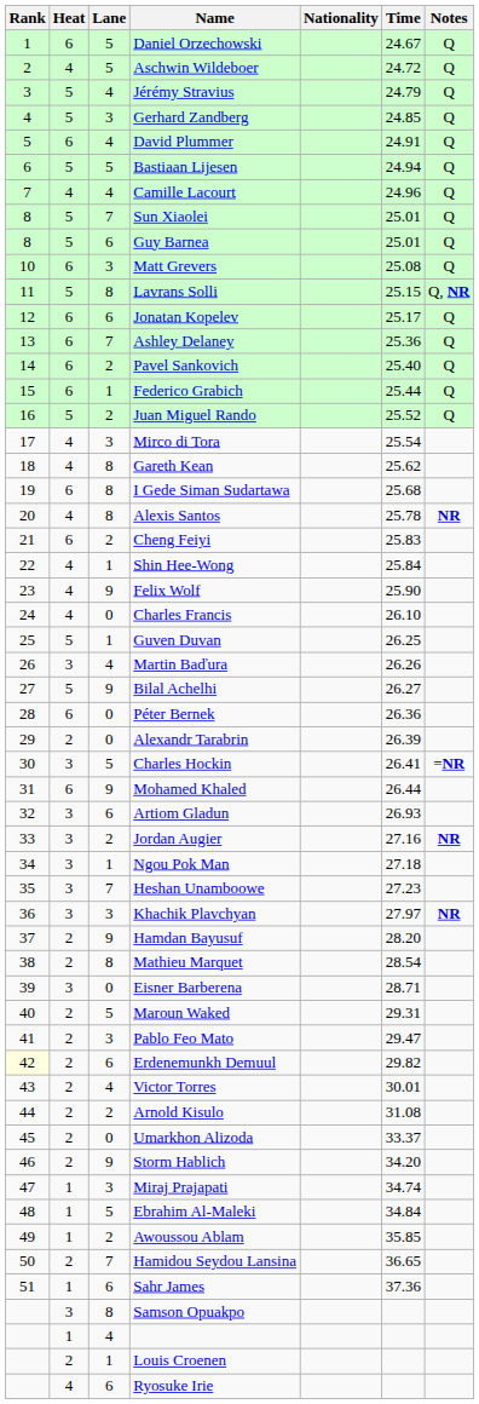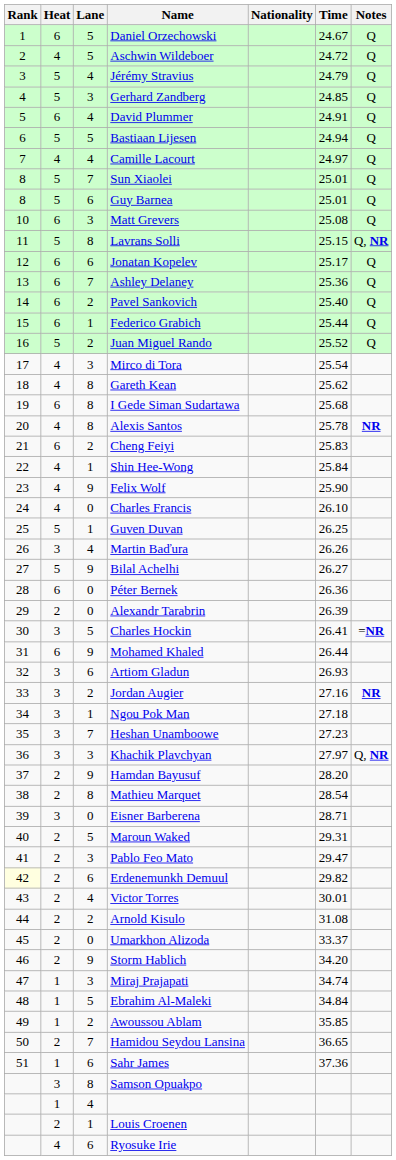 <table class="wikitable sortable" style="text-align:center">
 <tr>
 <th>Rank</th>
 <th>Heat</th>
 <th>Lane</th>
 <th>Name</th>
 <th>Nationality</th>
 <th>Time</th>
 <th>Notes</th>
 </tr>
 <tr bgcolor=#ccffcc>
 <td>1</td>
 <td>6</td>
 <td>5</td>
 <td align=left><a href='#'>Daniel Orzechowski</a></td>
 <td align=left></td>
 <td>24.67</td>
 <td>Q</td>
 </tr>
 <tr bgcolor=#ccffcc>
 <td>2</td>
 <td>4</td>
 <td>5</td>
 <td align=left><a href='#'>Aschwin Wildeboer</a></td>
 <td align=left></td>
 <td>24.72</td>
 <td>Q</td>
 </tr>
 <tr bgcolor=#ccffcc>
 <td>3</td>
 <td>5</td>
 <td>4</td>
 <td align=left><a href='#'>Jérémy Stravius</a></td>
 <td align=left></td>
 <td>24.79</td>
 <td>Q</td>
 </tr>
 <tr bgcolor=#ccffcc>
 <td>4</td>
 <td>5</td>
 <td>3</td>
 <td align=left><a href='#'>Gerhard Zandberg</a></td>
 <td align=left></td>
 <td>24.85</td>
 <td>Q</td>
 </tr>
 <tr bgcolor=#ccffcc>
 <td>5</td>
 <td>6</td>
 <td>4</td>
 <td align=left><a href='#'>David Plummer</a></td>
 <td align=left></td>
 <td>24.91</td>
 <td>Q</td>
 </tr>
 <tr bgcolor=#ccffcc>
 <td>6</td>
 <td>5</td>
 <td>5</td>
 <td align=left><a href='#'>Bastiaan Lijesen</a></td>
 <td align=left></td>
 <td>24.94</td>
 <td>Q</td>
 </tr>
 <tr bgcolor=#ccffcc>
 <td>7</td>
 <td>4</td>
 <td>4</td>
 <td align=left><a href='#'>Camille Lacourt</a></td>
 <td align=left></td>
-<td>24.96</td>
+<td>24.97</td>
 <td>Q</td>
 </tr>
 <tr bgcolor=#ccffcc>
 <td>8</td>
 <td>5</td>
 <td>7</td>
 <td align=left><a href='#'>Sun Xiaolei</a></td>
 <td align=left></td>
 <td>25.01</td>
 <td>Q</td>
 </tr>
 <tr bgcolor=#ccffcc>
 <td>8</td>
 <td>5</td>
 <td>6</td>
 <td align=left><a href='#'>Guy Barnea</a></td>
 <td align=left></td>
 <td>25.01</td>
 <td>Q</td>
 </tr>
 <tr bgcolor=#ccffcc>
 <td>10</td>
 <td>6</td>
 <td>3</td>
 <td align=left><a href='#'>Matt Grevers</a></td>
 <td align=left></td>
 <td>25.08</td>
 <td>Q</td>
 </tr>
 <tr bgcolor=#ccffcc>
 <td>11</td>
 <td>5</td>
 <td>8</td>
 <td align=left><a href='#'>Lavrans Solli</a></td>
 <td align=left></td>
 <td>25.15</td>
 <td>Q, <strong><a href='#'>NR</a></strong></td>
 </tr>
 <tr bgcolor=#ccffcc>
 <td>12</td>
 <td>6</td>
 <td>6</td>
 <td align=left><a href='#'>Jonatan Kopelev</a></td>
 <td align=left></td>
 <td>25.17</td>
 <td>Q</td>
 </tr>
 <tr bgcolor=#ccffcc>
 <td>13</td>
 <td>6</td>
 <td>7</td>
 <td align=left><a href='#'>Ashley Delaney</a></td>
 <td align=left></td>
 <td>25.36</td>
 <td>Q</td>
 </tr>
 <tr bgcolor=#ccffcc>
 <td>14</td>
 <td>6</td>
 <td>2</td>
 <td align=left><a href='#'>Pavel Sankovich</a></td>
 <td align=left></td>
 <td>25.40</td>
 <td>Q</td>
 </tr>
 <tr bgcolor=#ccffcc>
 <td>15</td>
 <td>6</td>
 <td>1</td>
 <td align=left><a href='#'>Federico Grabich</a></td>
 <td align=left></td>
 <td>25.44</td>
 <td>Q</td>
 </tr>
 <tr bgcolor=#ccffcc>
 <td>16</td>
 <td>5</td>
 <td>2</td>
 <td align=left><a href='#'>Juan Miguel Rando</a></td>
 <td align=left></td>
 <td>25.52</td>
 <td>Q</td>
 </tr>
 <tr>
 <td>17</td>
 <td>4</td>
 <td>3</td>
 <td align=left><a href='#'>Mirco di Tora</a></td>
 <td align=left></td>
 <td>25.54</td>
 <td></td>
 </tr>
 <tr>
 <td>18</td>
 <td>4</td>
 <td>8</td>
 <td align=left><a href='#'>Gareth Kean</a></td>
 <td align=left></td>
 <td>25.62</td>
 <td></td>
 </tr>
 <tr>
 <td>19</td>
 <td>6</td>
 <td>8</td>
 <td align=left><a href='#'>I Gede Siman Sudartawa</a></td>
 <td align=left></td>
 <td>25.68</td>
 <td></td>
 </tr>
 <tr>
 <td>20</td>
 <td>4</td>
 <td>8</td>
 <td align=left><a href='#'>Alexis Santos</a></td>
 <td align=left></td>
 <td>25.78</td>
 <td><strong><a href='#'>NR</a></strong></td>
 </tr>
 <tr>
 <td>21</td>
 <td>6</td>
 <td>2</td>
 <td align=left><a href='#'>Cheng Feiyi</a></td>
 <td align=left></td>
 <td>25.83</td>
 <td></td>
 </tr>
 <tr>
 <td>22</td>
 <td>4</td>
 <td>1</td>
 <td align=left><a href='#'>Shin Hee-Wong</a></td>
 <td align=left></td>
 <td>25.84</td>
 <td></td>
 </tr>
 <tr>
 <td>23</td>
 <td>4</td>
 <td>9</td>
 <td align=left><a href='#'>Felix Wolf</a></td>
 <td align=left></td>
 <td>25.90</td>
 <td></td>
 </tr>
 <tr>
 <td>24</td>
 <td>4</td>
 <td>0</td>
 <td align=left><a href='#'>Charles Francis</a></td>
 <td align=left></td>
 <td>26.10</td>
 <td></td>
 </tr>
 <tr>
 <td>25</td>
 <td>5</td>
 <td>1</td>
 <td align=left><a href='#'>Guven Duvan</a></td>
 <td align=left></td>
 <td>26.25</td>
 <td></td>
 </tr>
 <tr>
 <td>26</td>
 <td>3</td>
 <td>4</td>
 <td align=left><a href='#'>Martin Baďura</a></td>
 <td align=left></td>
 <td>26.26</td>
 <td></td>
 </tr>
 <tr>
 <td>27</td>
 <td>5</td>
 <td>9</td>
 <td align=left><a href='#'>Bilal Achelhi</a></td>
 <td align=left></td>
 <td>26.27</td>
 <td></td>
 </tr>
 <tr>
 <td>28</td>
 <td>6</td>
 <td>0</td>
 <td align=left><a href='#'>Péter Bernek</a></td>
 <td align=left></td>
 <td>26.36</td>
 <td></td>
 </tr>
 <tr>
 <td>29</td>
 <td>2</td>
 <td>0</td>
 <td align=left><a href='#'>Alexandr Tarabrin</a></td>
 <td align=left></td>
 <td>26.39</td>
 <td></td>
 </tr>
 <tr>
 <td>30</td>
 <td>3</td>
 <td>5</td>
 <td align=left><a href='#'>Charles Hockin</a></td>
 <td align=left></td>
 <td>26.41</td>
 <td>=<strong><a href='#'>NR</a></strong></td>
 </tr>
 <tr>
 <td>31</td>
 <td>6</td>
 <td>9</td>
 <td align=left><a href='#'>Mohamed Khaled</a></td>
 <td align=left></td>
 <td>26.44</td>
 <td></td>
 </tr>
 <tr>
 <td>32</td>
 <td>3</td>
 <td>6</td>
 <td align=left><a href='#'>Artiom Gladun</a></td>
 <td align=left></td>
 <td>26.93</td>
 <td></td>
 </tr>
 <tr>
 <td>33</td>
 <td>3</td>
 <td>2</td>
 <td align=left><a href='#'>Jordan Augier</a></td>
 <td align=left></td>
 <td>27.16</td>
 <td><strong><a href='#'>NR</a></strong></td>
 </tr>
 <tr>
 <td>34</td>
 <td>3</td>
 <td>1</td>
 <td align=left><a href='#'>Ngou Pok Man</a></td>
 <td align=left></td>
 <td>27.18</td>
 <td></td>
 </tr>
 <tr>
 <td>35</td>
 <td>3</td>
 <td>7</td>
 <td align=left><a href='#'>Heshan Unamboowe</a></td>
 <td align=left></td>
 <td>27.23</td>
 <td></td>
 </tr>
 <tr>
 <td>36</td>
 <td>3</td>
 <td>3</td>
 <td align=left><a href='#'>Khachik Plavchyan</a></td>
 <td align=left></td>
 <td>27.97</td>
-<td><strong><a href='#'>NR</a></strong></td>
+<td>Q, <strong><a href='#'>NR</a></strong></td>
 </tr>
 <tr>
 <td>37</td>
 <td>2</td>
 <td>9</td>
 <td align=left><a href='#'>Hamdan Bayusuf</a></td>
 <td align=left></td>
 <td>28.20</td>
 <td></td>
 </tr>
 <tr>
 <td>38</td>
 <td>2</td>
 <td>8</td>
 <td align=left><a href='#'>Mathieu Marquet</a></td>
 <td align=left></td>
 <td>28.54</td>
 <td></td>
 </tr>
 <tr>
 <td>39</td>
 <td>3</td>
 <td>0</td>
 <td align=left><a href='#'>Eisner Barberena</a></td>
 <td align=left></td>
 <td>28.71</td>
 <td></td>
 </tr>
 <tr>
 <td>40</td>
 <td>2</td>
 <td>5</td>
 <td align=left><a href='#'>Maroun Waked</a></td>
 <td align=left></td>
 <td>29.31</td>
 <td></td>
 </tr>
 <tr>
 <td>41</td>
 <td>2</td>
 <td>3</td>
 <td align=left><a href='#'>Pablo Feo Mato</a></td>
 <td align=left></td>
 <td>29.47</td>
 <td></td>
 </tr>
 <tr>
 <td style="background: lightyellow;">42</td>
 <td>2</td>
 <td>6</td>
 <td align=left><a href='#'>Erdenemunkh Demuul</a></td>
 <td align=left></td>
 <td>29.82</td>
 <td></td>
 </tr>
 <tr>
 <td>43</td>
 <td>2</td>
 <td>4</td>
 <td align=left><a href='#'>Victor Torres</a></td>
 <td align=left></td>
 <td>30.01</td>
 <td></td>
 </tr>
 <tr>
 <td>44</td>
 <td>2</td>
 <td>2</td>
 <td align=left><a href='#'>Arnold Kisulo</a></td>
 <td align=left></td>
 <td>31.08</td>
 <td></td>
 </tr>
 <tr>
 <td>45</td>
 <td>2</td>
 <td>0</td>
 <td align=left><a href='#'>Umarkhon Alizoda</a></td>
 <td align=left></td>
 <td>33.37</td>
 <td></td>
 </tr>
 <tr>
 <td>46</td>
 <td>2</td>
 <td>9</td>
 <td align=left><a href='#'>Storm Hablich</a></td>
 <td align=left></td>
 <td>34.20</td>
 <td></td>
 </tr>
 <tr>
 <td>47</td>
 <td>1</td>
 <td>3</td>
 <td align=left><a href='#'>Miraj Prajapati</a></td>
 <td align=left></td>
 <td>34.74</td>
 <td></td>
 </tr>
 <tr>
 <td>48</td>
 <td>1</td>
 <td>5</td>
 <td align=left><a href='#'>Ebrahim Al-Maleki</a></td>
 <td align=left></td>
 <td>34.84</td>
 <td></td>
 </tr>
 <tr>
 <td>49</td>
 <td>1</td>
 <td>2</td>
 <td align=left><a href='#'>Awoussou Ablam</a></td>
 <td align=left></td>
 <td>35.85</td>
 <td></td>
 </tr>
 <tr>
 <td>50</td>
 <td>2</td>
 <td>7</td>
 <td align=left><a href='#'>Hamidou Seydou Lansina</a></td>
 <td align=left></td>
 <td>36.65</td>
 <td></td>
 </tr>
 <tr>
 <td>51</td>
 <td>1</td>
 <td>6</td>
 <td align=left><a href='#'>Sahr James</a></td>
 <td align=left></td>
 <td>37.36</td>
 <td></td>
 </tr>
 <tr>
 <td></td>
 <td>3</td>
 <td>8</td>
 <td align=left><a href='#'>Samson Opuakpo</a></td>
 <td align=left></td>
 <td></td>
 <td></td>
 </tr>
 <tr>
 <td></td>
 <td>1</td>
 <td>4</td>
 <td align=left></td>
 <td align=left></td>
 <td></td>
 <td></td>
 </tr>
 <tr>
 <td></td>
 <td>2</td>
 <td>1</td>
 <td align=left><a href='#'>Louis Croenen</a></td>
 <td align=left></td>
 <td></td>
 <td></td>
 </tr>
 <tr>
 <td></td>
 <td>4</td>
 <td>6</td>
 <td align=left><a href='#'>Ryosuke Irie</a></td>
 <td align=left></td>
 <td></td>
 <td></td>
 </tr>
 </table>
